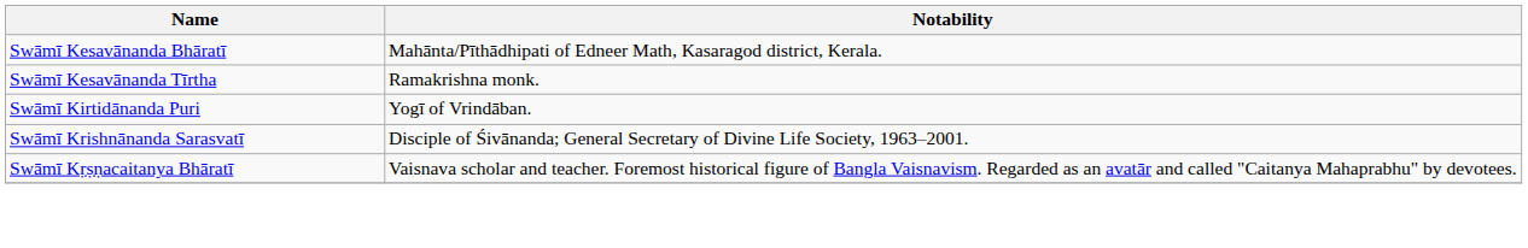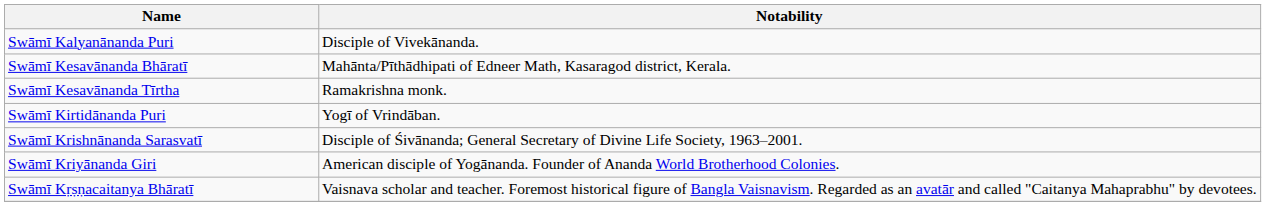 <table class="wikitable">
 <tr>
 <th width=25%>Name</th>
 <th>Notability</th>
+</tr>
+<tr>
+<td><a href='#'>Swāmī Kalyanānanda Puri</a></td>
+<td>Disciple of Vivekānanda.</td>
 </tr>
 <tr>
 <td><a href='#'>Swāmī Kesavānanda Bhāratī</a></td>
 <td>Mahānta/Pīthādhipati of Edneer Math, Kasaragod district, Kerala.</td>
 </tr>
 <tr>
 <td><a href='#'>Swāmī Kesavānanda Tīrtha</a></td>
 <td>Ramakrishna monk.</td>
 </tr>
 <tr>
 <td><a href='#'>Swāmī Kirtidānanda Puri</a></td>
 <td>Yogī of Vrindāban.</td>
 </tr>
 <tr>
 <td><a href='#'>Swāmī Krishnānanda Sarasvatī</a></td>
 <td>Disciple of Śivānanda; General Secretary of Divine Life Society, 1963–2001.</td>
 </tr>
 <tr>
+<td><a href='#'>Swāmī Kriyānanda Giri</a></td>
+<td>American disciple of Yogānanda. Founder of Ananda <a href='#'>World Brotherhood Colonies</a>.</td>
+</tr>
+<tr>
 <td><a href='#'>Swāmī Kṛṣṇacaitanya Bhāratī</a></td>
 <td>Vaisnava scholar and teacher. Foremost historical figure of <a href='#'>Bangla Vaisnavism</a>. Regarded as an <a href='#'>avatār</a> and called "Caitanya Mahaprabhu" by devotees.</td>
 </tr>
 <tr>
 </tr>
 </table>
